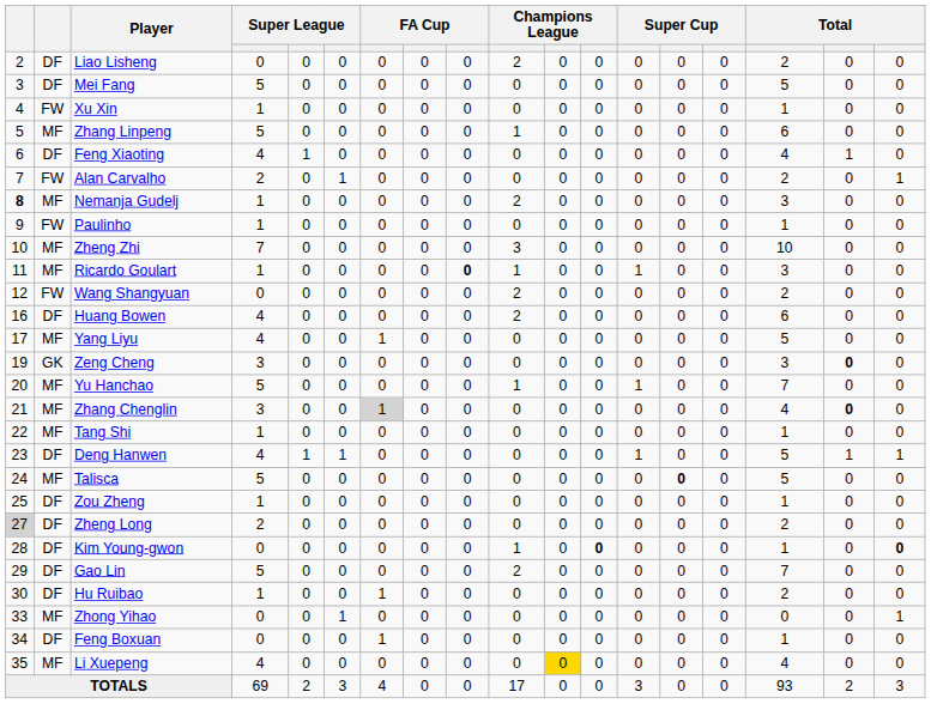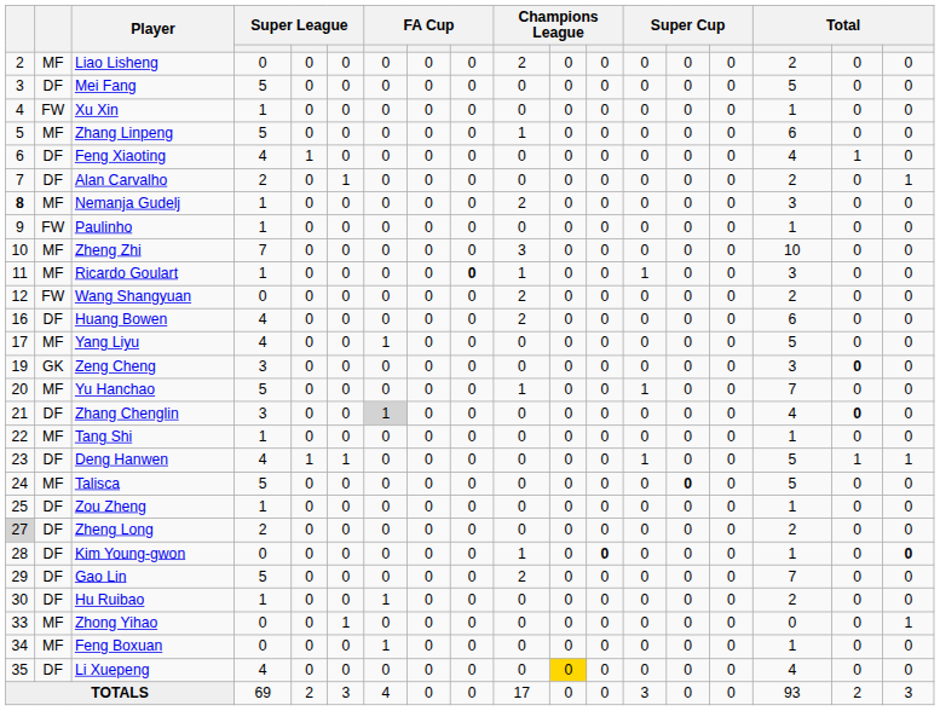 <table class="wikitable" style="text-align:center" width=80%>
 <tr>
 <th rowspan=2></th>
 <th rowspan=2></th>
 <th rowspan=2 width="170">Player</th>
 <th colspan=3 width="105">Super League</th>
 <th colspan=3 width="105">FA Cup</th>
 <th colspan=3 width="105">Champions League</th>
 <th colspan=3 width="105">Super Cup</th>
 <th colspan=3 width="150">Total</th>
 </tr>
 <tr>
 <th></th>
 <th></th>
 <th></th>
 <th></th>
 <th></th>
 <th></th>
 <th></th>
 <th></th>
 <th></th>
 <th></th>
 <th></th>
 <th></th>
 <th></th>
 <th></th>
 <th></th>
 </tr>
 <tr>
 <td>2</td>
-<td>DF</td>
+<td>MF</td>
 <td align=left> <a href='#'>Liao Lisheng</a></td>
 <td>0</td>
 <td>0</td>
 <td>0</td>
 <td>0</td>
 <td>0</td>
 <td>0</td>
 <td>2</td>
 <td>0</td>
 <td>0</td>
 <td>0</td>
 <td>0</td>
 <td>0</td>
 <td>2</td>
 <td>0</td>
 <td>0</td>
 </tr>
 <tr>
 <td>3</td>
 <td>DF</td>
 <td align=left> <a href='#'>Mei Fang</a></td>
 <td>5</td>
 <td>0</td>
 <td>0</td>
 <td>0</td>
 <td>0</td>
 <td>0</td>
 <td>0</td>
 <td>0</td>
 <td>0</td>
 <td>0</td>
 <td>0</td>
 <td>0</td>
 <td>5</td>
 <td>0</td>
 <td>0</td>
 </tr>
 <tr>
 <td>4</td>
 <td>FW</td>
 <td align=left> <a href='#'>Xu Xin</a></td>
 <td>1</td>
 <td>0</td>
 <td>0</td>
 <td>0</td>
 <td>0</td>
 <td>0</td>
 <td>0</td>
 <td>0</td>
 <td>0</td>
 <td>0</td>
 <td>0</td>
 <td>0</td>
 <td>1</td>
 <td>0</td>
 <td>0</td>
 </tr>
 <tr>
 <td>5</td>
 <td>MF</td>
 <td align=left> <a href='#'>Zhang Linpeng</a></td>
 <td>5</td>
 <td>0</td>
 <td>0</td>
 <td>0</td>
 <td>0</td>
 <td>0</td>
 <td>1</td>
 <td>0</td>
 <td>0</td>
 <td>0</td>
 <td>0</td>
 <td>0</td>
 <td>6</td>
 <td>0</td>
 <td>0</td>
 </tr>
 <tr>
 <td>6</td>
 <td>DF</td>
 <td align=left> <a href='#'>Feng Xiaoting</a></td>
 <td>4</td>
 <td>1</td>
 <td>0</td>
 <td>0</td>
 <td>0</td>
 <td>0</td>
 <td>0</td>
 <td>0</td>
 <td>0</td>
 <td>0</td>
 <td>0</td>
 <td>0</td>
 <td>4</td>
 <td>1</td>
 <td>0</td>
 </tr>
 <tr>
 <td>7</td>
-<td>FW</td>
+<td>DF</td>
 <td align=left> <a href='#'>Alan Carvalho</a></td>
 <td>2</td>
 <td>0</td>
 <td>1</td>
 <td>0</td>
 <td>0</td>
 <td>0</td>
 <td>0</td>
 <td>0</td>
 <td>0</td>
 <td>0</td>
 <td>0</td>
 <td>0</td>
 <td>2</td>
 <td>0</td>
 <td>1</td>
 </tr>
 <tr>
 <td><strong>8</strong></td>
 <td>MF</td>
 <td align=left> <a href='#'>Nemanja Gudelj</a></td>
 <td>1</td>
 <td>0</td>
 <td>0</td>
 <td>0</td>
 <td>0</td>
 <td>0</td>
 <td>2</td>
 <td>0</td>
 <td>0</td>
 <td>0</td>
 <td>0</td>
 <td>0</td>
 <td>3</td>
 <td>0</td>
 <td>0</td>
 </tr>
 <tr>
 <td>9</td>
 <td>FW</td>
 <td align=left> <a href='#'>Paulinho</a></td>
 <td>1</td>
 <td>0</td>
 <td>0</td>
 <td>0</td>
 <td>0</td>
 <td>0</td>
 <td>0</td>
 <td>0</td>
 <td>0</td>
 <td>0</td>
 <td>0</td>
 <td>0</td>
 <td>1</td>
 <td>0</td>
 <td>0</td>
 </tr>
 <tr>
 <td>10</td>
 <td>MF</td>
 <td align=left> <a href='#'>Zheng Zhi</a></td>
 <td>7</td>
 <td>0</td>
 <td>0</td>
 <td>0</td>
 <td>0</td>
 <td>0</td>
 <td>3</td>
 <td>0</td>
 <td>0</td>
 <td>0</td>
 <td>0</td>
 <td>0</td>
 <td>10</td>
 <td>0</td>
 <td>0</td>
 </tr>
 <tr>
 <td>11</td>
 <td>MF</td>
 <td align=left> <a href='#'>Ricardo Goulart</a></td>
 <td>1</td>
 <td>0</td>
 <td>0</td>
 <td>0</td>
 <td>0</td>
 <td><strong>0</strong></td>
 <td>1</td>
 <td>0</td>
 <td>0</td>
 <td>1</td>
 <td>0</td>
 <td>0</td>
 <td>3</td>
 <td>0</td>
 <td>0</td>
 </tr>
 <tr>
 <td>12</td>
 <td>FW</td>
 <td align=left> <a href='#'>Wang Shangyuan</a></td>
 <td>0</td>
 <td>0</td>
 <td>0</td>
 <td>0</td>
 <td>0</td>
 <td>0</td>
 <td>2</td>
 <td>0</td>
 <td>0</td>
 <td>0</td>
 <td>0</td>
 <td>0</td>
 <td>2</td>
 <td>0</td>
 <td>0</td>
 </tr>
 <tr>
 <td>16</td>
 <td>DF</td>
 <td align=left> <a href='#'>Huang Bowen</a></td>
 <td>4</td>
 <td>0</td>
 <td>0</td>
 <td>0</td>
 <td>0</td>
 <td>0</td>
 <td>2</td>
 <td>0</td>
 <td>0</td>
 <td>0</td>
 <td>0</td>
 <td>0</td>
 <td>6</td>
 <td>0</td>
 <td>0</td>
 </tr>
 <tr>
 <td>17</td>
 <td>MF</td>
 <td align=left> <a href='#'>Yang Liyu</a></td>
 <td>4</td>
 <td>0</td>
 <td>0</td>
 <td>1</td>
 <td>0</td>
 <td>0</td>
 <td>0</td>
 <td>0</td>
 <td>0</td>
 <td>0</td>
 <td>0</td>
 <td>0</td>
 <td>5</td>
 <td>0</td>
 <td>0</td>
 </tr>
 <tr>
 <td>19</td>
 <td>GK</td>
 <td align=left> <a href='#'>Zeng Cheng</a></td>
 <td>3</td>
 <td>0</td>
 <td>0</td>
 <td>0</td>
 <td>0</td>
 <td>0</td>
 <td>0</td>
 <td>0</td>
 <td>0</td>
 <td>0</td>
 <td>0</td>
 <td>0</td>
 <td>3</td>
 <td><strong>0</strong></td>
 <td>0</td>
 </tr>
 <tr>
 <td>20</td>
 <td>MF</td>
 <td align=left> <a href='#'>Yu Hanchao</a></td>
 <td>5</td>
 <td>0</td>
 <td>0</td>
 <td>0</td>
 <td>0</td>
 <td>0</td>
 <td>1</td>
 <td>0</td>
 <td>0</td>
 <td>1</td>
 <td>0</td>
 <td>0</td>
 <td>7</td>
 <td>0</td>
 <td>0</td>
 </tr>
 <tr>
 <td>21</td>
-<td>MF</td>
+<td>DF</td>
 <td align=left> <a href='#'>Zhang Chenglin</a></td>
 <td>3</td>
 <td>0</td>
 <td>0</td>
 <td style="background: lightgrey;">1</td>
 <td>0</td>
 <td>0</td>
 <td>0</td>
 <td>0</td>
 <td>0</td>
 <td>0</td>
 <td>0</td>
 <td>0</td>
 <td>4</td>
 <td><strong>0</strong></td>
 <td>0</td>
 </tr>
 <tr>
 <td>22</td>
 <td>MF</td>
 <td align=left> <a href='#'>Tang Shi</a></td>
 <td>1</td>
 <td>0</td>
 <td>0</td>
 <td>0</td>
 <td>0</td>
 <td>0</td>
 <td>0</td>
 <td>0</td>
 <td>0</td>
 <td>0</td>
 <td>0</td>
 <td>0</td>
 <td>1</td>
 <td>0</td>
 <td>0</td>
 </tr>
 <tr>
 <td>23</td>
 <td>DF</td>
 <td align=left> <a href='#'>Deng Hanwen</a></td>
 <td>4</td>
 <td>1</td>
 <td>1</td>
 <td>0</td>
 <td>0</td>
 <td>0</td>
 <td>0</td>
 <td>0</td>
 <td>0</td>
 <td>1</td>
 <td>0</td>
 <td>0</td>
 <td>5</td>
 <td>1</td>
 <td>1</td>
 </tr>
 <tr>
 <td>24</td>
 <td>MF</td>
 <td align=left> <a href='#'>Talisca</a></td>
 <td>5</td>
 <td>0</td>
 <td>0</td>
 <td>0</td>
 <td>0</td>
 <td>0</td>
 <td>0</td>
 <td>0</td>
 <td>0</td>
 <td>0</td>
 <td><strong>0</strong></td>
 <td>0</td>
 <td>5</td>
 <td>0</td>
 <td>0</td>
 </tr>
 <tr>
 <td>25</td>
 <td>DF</td>
 <td align=left> <a href='#'>Zou Zheng</a></td>
 <td>1</td>
 <td>0</td>
 <td>0</td>
 <td>0</td>
 <td>0</td>
 <td>0</td>
 <td>0</td>
 <td>0</td>
 <td>0</td>
 <td>0</td>
 <td>0</td>
 <td>0</td>
 <td>1</td>
 <td>0</td>
 <td>0</td>
 </tr>
 <tr>
 <td style="background: lightgrey;">27</td>
 <td>DF</td>
 <td align=left> <a href='#'>Zheng Long</a></td>
 <td>2</td>
 <td>0</td>
 <td>0</td>
 <td>0</td>
 <td>0</td>
 <td>0</td>
 <td>0</td>
 <td>0</td>
 <td>0</td>
 <td>0</td>
 <td>0</td>
 <td>0</td>
 <td>2</td>
 <td>0</td>
 <td>0</td>
 </tr>
 <tr>
 <td>28</td>
 <td>DF</td>
 <td align=left> <a href='#'>Kim Young-gwon</a></td>
 <td>0</td>
 <td>0</td>
 <td>0</td>
 <td>0</td>
 <td>0</td>
 <td>0</td>
 <td>1</td>
 <td>0</td>
 <td><strong>0</strong></td>
 <td>0</td>
 <td>0</td>
 <td>0</td>
 <td>1</td>
 <td>0</td>
 <td><strong>0</strong></td>
 </tr>
 <tr>
 <td>29</td>
 <td>DF</td>
 <td align=left> <a href='#'>Gao Lin</a></td>
 <td>5</td>
 <td>0</td>
 <td>0</td>
 <td>0</td>
 <td>0</td>
 <td>0</td>
 <td>2</td>
 <td>0</td>
 <td>0</td>
 <td>0</td>
 <td>0</td>
 <td>0</td>
 <td>7</td>
 <td>0</td>
 <td>0</td>
 </tr>
 <tr>
 <td>30</td>
 <td>DF</td>
 <td align=left> <a href='#'>Hu Ruibao</a></td>
 <td>1</td>
 <td>0</td>
 <td>0</td>
 <td>1</td>
 <td>0</td>
 <td>0</td>
 <td>0</td>
 <td>0</td>
 <td>0</td>
 <td>0</td>
 <td>0</td>
 <td>0</td>
 <td>2</td>
 <td>0</td>
 <td>0</td>
 </tr>
 <tr>
 <td>33</td>
 <td>MF</td>
 <td align=left> <a href='#'>Zhong Yihao</a></td>
 <td>0</td>
 <td>0</td>
 <td>1</td>
 <td>0</td>
 <td>0</td>
 <td>0</td>
 <td>0</td>
 <td>0</td>
 <td>0</td>
 <td>0</td>
 <td>0</td>
 <td>0</td>
 <td>0</td>
 <td>0</td>
 <td>1</td>
 </tr>
 <tr>
 <td>34</td>
-<td>DF</td>
+<td>MF</td>
 <td align=left> <a href='#'>Feng Boxuan</a></td>
 <td>0</td>
 <td>0</td>
 <td>0</td>
 <td>1</td>
 <td>0</td>
 <td>0</td>
 <td>0</td>
 <td>0</td>
 <td>0</td>
 <td>0</td>
 <td>0</td>
 <td>0</td>
 <td>1</td>
 <td>0</td>
 <td>0</td>
 </tr>
 <tr>
 <td>35</td>
-<td>MF</td>
+<td>DF</td>
 <td align=left> <a href='#'>Li Xuepeng</a></td>
 <td>4</td>
 <td>0</td>
 <td>0</td>
 <td>0</td>
 <td>0</td>
 <td>0</td>
 <td>0</td>
 <td style="background: gold;">0</td>
 <td>0</td>
 <td>0</td>
 <td>0</td>
 <td>0</td>
 <td>4</td>
 <td>0</td>
 <td>0</td>
 </tr>
 <tr>
 <td ! colspan=3 style="background: #efefef; text-align: center;"><strong>TOTALS</strong></td>
 <td>69</td>
 <td>2</td>
 <td>3</td>
 <td>4</td>
 <td>0</td>
 <td>0</td>
 <td>17</td>
 <td>0</td>
 <td>0</td>
 <td>3</td>
 <td>0</td>
 <td>0</td>
 <td>93</td>
 <td>2</td>
 <td>3</td>
 </tr>
 </table>
